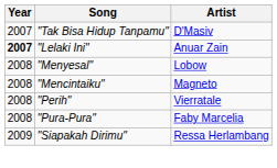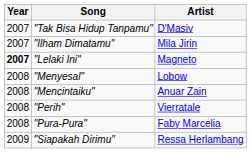 <table class="wikitable sortable">
 <tr>
 <th>Year</th>
 <th>Song</th>
 <th>Artist</th>
 </tr>
 <tr>
 <td>2007</td>
 <td><em>"Tak Bisa Hidup Tanpamu" <br></em></td>
 <td><a href='#'>D'Masiv</a></td>
 </tr>
 <tr>
+<td>2007</td>
+<td><em>"Ilham Dimatamu" <br></em></td>
+<td><a href='#'>Mila Jirin</a></td>
+</tr>
+<tr>
 <td><strong>2007</strong></td>
 <td><em>"Lelaki Ini" <br></em></td>
-<td><a href='#'>Anuar Zain</a></td>
+<td><a href='#'>Magneto</a></td>
 </tr>
 <tr>
 <td>2008</td>
 <td><em>"Menyesal" <br></em></td>
 <td><a href='#'>Lobow</a></td>
 </tr>
 <tr>
 <td>2008</td>
 <td><em>"Mencintaiku" <br></em></td>
-<td><a href='#'>Magneto</a></td>
+<td><a href='#'>Anuar Zain</a></td>
 </tr>
 <tr>
 <td>2008</td>
 <td><em>"Perih" <br></em></td>
 <td><a href='#'>Vierratale</a></td>
 </tr>
 <tr>
 <td>2008</td>
 <td><em>"Pura-Pura" <br></em></td>
 <td><a href='#'>Faby Marcelia</a></td>
 </tr>
 <tr>
 <td>2009</td>
 <td><em>"Siapakah Dirimu" <br></em></td>
 <td><a href='#'>Ressa Herlambang</a></td>
 </tr>
 </table>
